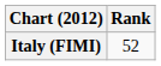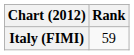 <table class="wikitable plainrowheaders" style="text-align:center">
 <tr>
 <th>Chart (2012)</th>
 <th>Rank</th>
 </tr>
 <tr>
 <th scope="row">Italy (FIMI)</th>
-<td>52</td>
+<td>59</td>
 </tr>
 </table>
